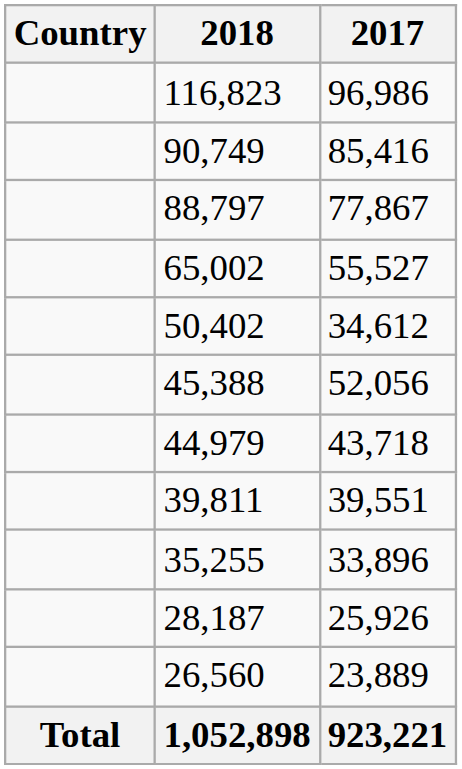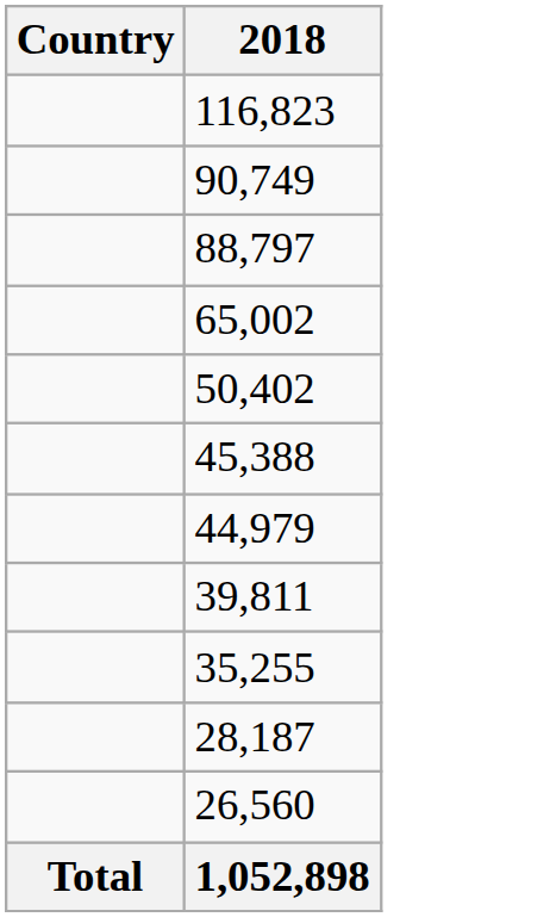 <table class="wikitable sortable">
 <tr>
 <th>Country</th>
 <th>2018</th>
-<th>2017</th>
 </tr>
 <tr>
 <td></td>
 <td>116,823</td>
-<td>96,986</td>
 </tr>
 <tr>
 <td></td>
 <td>90,749</td>
-<td>85,416</td>
 </tr>
 <tr>
 <td></td>
 <td>88,797</td>
-<td>77,867</td>
 </tr>
 <tr>
 <td></td>
 <td>65,002</td>
-<td>55,527</td>
 </tr>
 <tr>
 <td></td>
 <td>50,402</td>
-<td>34,612</td>
 </tr>
 <tr>
 <td></td>
 <td>45,388</td>
-<td>52,056</td>
 </tr>
 <tr>
 <td></td>
 <td>44,979</td>
-<td>43,718</td>
 </tr>
 <tr>
 <td></td>
 <td>39,811</td>
-<td>39,551</td>
 </tr>
 <tr>
 <td></td>
 <td>35,255</td>
-<td>33,896</td>
 </tr>
 <tr>
 <td></td>
 <td>28,187</td>
-<td>25,926</td>
 </tr>
 <tr>
 <td></td>
 <td>26,560</td>
-<td>23,889</td>
 </tr>
 <tr>
 <th>Total</th>
 <th>1,052,898</th>
-<th>923,221</th>
 </tr>
 </table>
